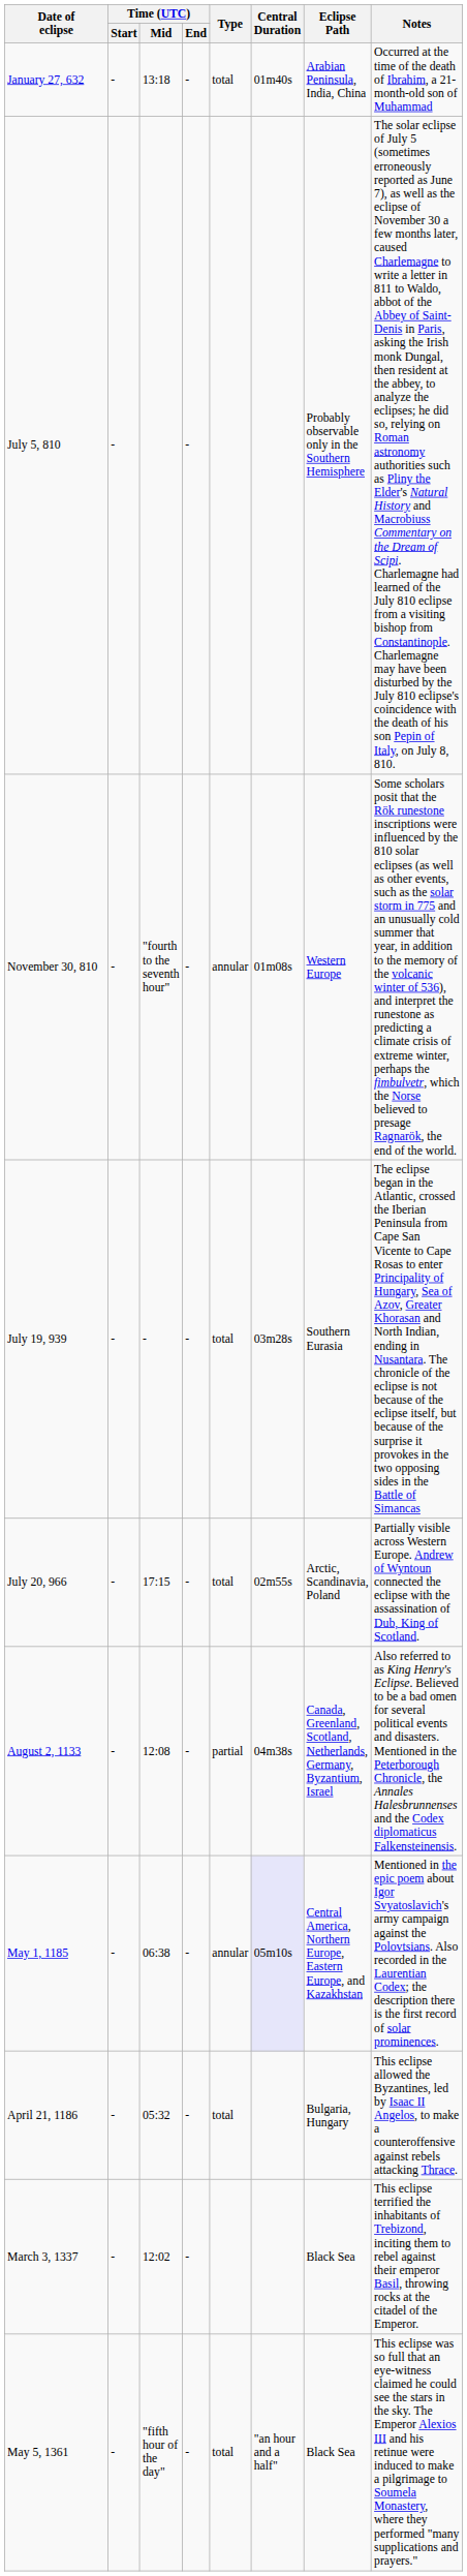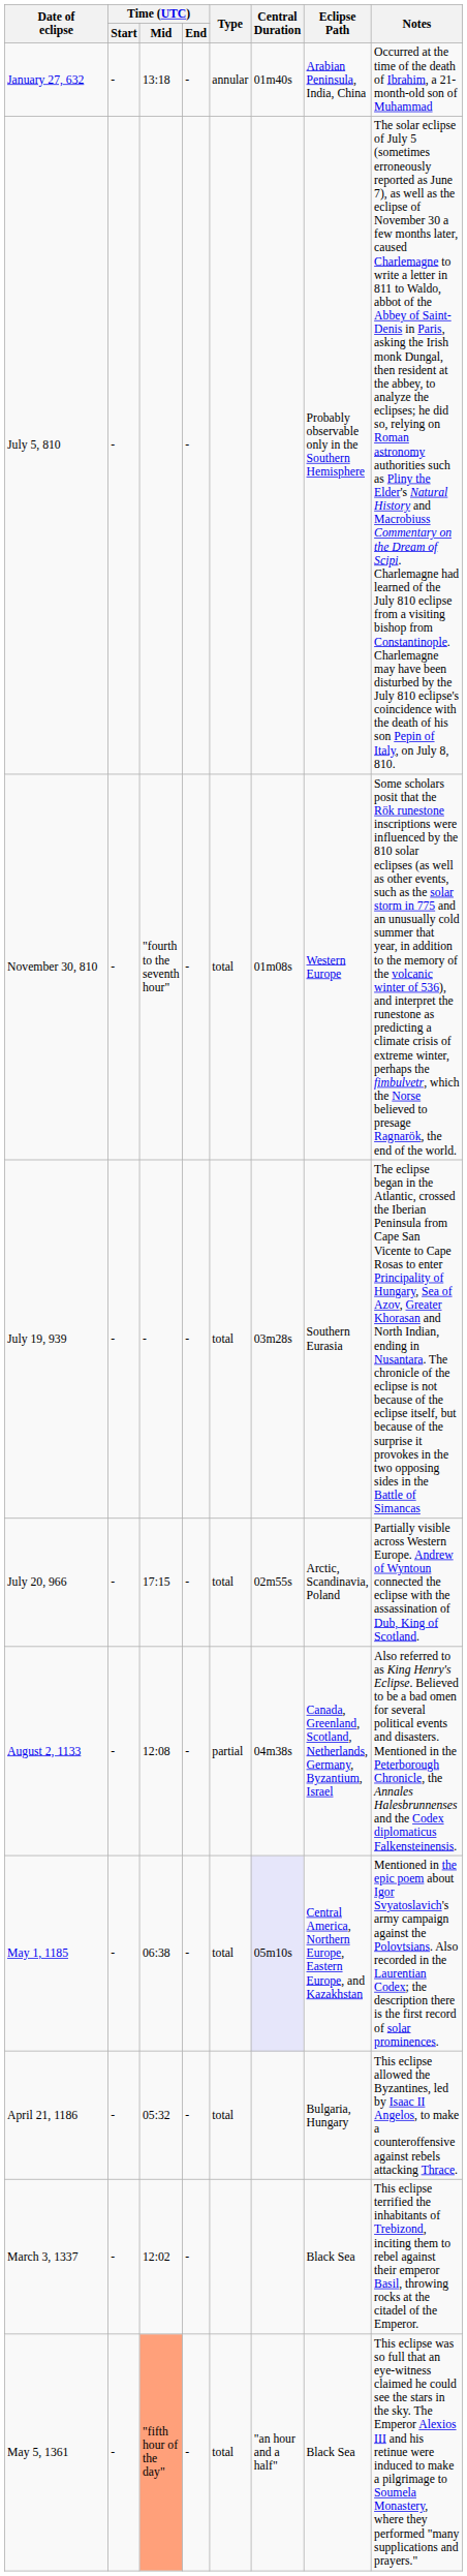 <table class="wikitable" style="border-collapse:collapse" align="center">
 <tr>
 <th rowspan=2 width=130>Date of<br>eclipse</th>
 <th colspan=3>Time (<a href='#'>UTC</a>)</th>
 <th rowspan=2>Type</th>
 <th rowspan=2>Central Duration</th>
 <th rowspan=2>Eclipse Path</th>
 <th rowspan=2>Notes</th>
 </tr>
 <tr>
 <th>Start</th>
 <th>Mid</th>
 <th>End</th>
 </tr>
 <tr>
 <td><a href='#'>January 27, 632</a></td>
 <td>-</td>
 <td>13:18</td>
 <td>-</td>
-<td>total</td>
+<td>annular</td>
 <td>01m40s</td>
 <td><a href='#'>Arabian Peninsula</a>, India, China</td>
 <td>Occurred at the time of the death of <a href='#'>Ibrahim</a>, a 21-month-old son of <a href='#'>Muhammad</a></td>
 </tr>
 <tr>
 <td>July 5, 810</td>
 <td>-</td>
 <td></td>
 <td>-</td>
 <td></td>
 <td></td>
 <td>Probably observable only in the <a href='#'>Southern Hemisphere</a></td>
 <td>The solar eclipse of July 5 (sometimes erroneously reported as June 7), as well as the eclipse of November 30 a few months later, caused <a href='#'>Charlemagne</a> to write a letter in 811 to Waldo, abbot of the <a href='#'>Abbey of Saint-Denis</a> in <a href='#'>Paris</a>, asking the Irish monk Dungal, then resident at the abbey, to analyze the eclipses; he did so, relying on <a href='#'>Roman astronomy</a> authorities such as <a href='#'>Pliny the Elder</a>'s <em><a href='#'>Natural History</a></em> and <a href='#'>Macrobiuss</a> <em><a href='#'>Commentary on the Dream of Scipi</a></em>. Charlemagne had learned of the July 810 eclipse from a visiting bishop from <a href='#'>Constantinople</a>.  Charlemagne may have been disturbed by the July 810 eclipse's coincidence with the death of his son <a href='#'>Pepin of Italy</a>, on July 8, 810.</td>
 </tr>
 <tr>
 <td>November 30, 810</td>
 <td>-</td>
 <td>"fourth to the seventh hour"</td>
 <td>-</td>
-<td>annular</td>
+<td>total</td>
 <td>01m08s</td>
 <td><a href='#'>Western Europe</a></td>
 <td>Some scholars posit that the <a href='#'>Rök runestone</a> inscriptions were influenced by the 810 solar eclipses (as well as other events, such as the <a href='#'>solar storm in 775</a> and an unusually cold summer that year, in addition to the memory of the <a href='#'>volcanic winter of 536</a>), and interpret the runestone as predicting a climate crisis of extreme winter, perhaps the <em><a href='#'>fimbulvetr</a></em>, which the <a href='#'>Norse</a> believed to presage <a href='#'>Ragnarök</a>, the end of the world.</td>
 </tr>
 <tr>
 <td>July 19, 939</td>
 <td>-</td>
 <td>-</td>
 <td>-</td>
 <td>total</td>
 <td>03m28s</td>
 <td>Southern Eurasia</td>
 <td>The eclipse began in the Atlantic, crossed the Iberian Peninsula from Cape San Vicente to Cape Rosas to enter <a href='#'>Principality of Hungary</a>, <a href='#'>Sea of Azov</a>, <a href='#'>Greater Khorasan</a> and North Indian, ending in <a href='#'>Nusantara</a>. The chronicle of the eclipse is not because of the eclipse itself, but because of the surprise it provokes in the two opposing sides in the <a href='#'>Battle of Simancas</a></td>
 </tr>
 <tr>
 <td>July 20, 966</td>
 <td>-</td>
 <td>17:15</td>
 <td>-</td>
 <td>total</td>
 <td>02m55s</td>
 <td>Arctic, Scandinavia, Poland</td>
 <td>Partially visible across Western Europe. <a href='#'>Andrew of Wyntoun</a> connected the eclipse with the assassination of <a href='#'>Dub, King of Scotland</a>.</td>
 </tr>
 <tr>
 <td><a href='#'>August 2, 1133</a></td>
 <td>-</td>
 <td>12:08</td>
 <td>-</td>
 <td>partial</td>
 <td>04m38s</td>
 <td><a href='#'>Canada</a>, <a href='#'>Greenland</a>, <a href='#'>Scotland</a>, <a href='#'>Netherlands</a>, <a href='#'>Germany</a>, <a href='#'>Byzantium</a>, <a href='#'>Israel</a></td>
 <td>Also referred to as <em>King Henry's Eclipse</em>. Believed to be a bad omen for several political events and disasters. Mentioned in the <a href='#'>Peterborough Chronicle</a>, the <em>Annales Halesbrunnenses</em> and the <a href='#'>Codex diplomaticus Falkensteinensis</a>.</td>
 </tr>
 <tr>
 <td><a href='#'>May 1, 1185</a></td>
 <td>-</td>
 <td>06:38</td>
 <td>-</td>
-<td>annular</td>
+<td>total</td>
 <td style="background: lavender;">05m10s</td>
 <td><a href='#'>Central America</a>, <a href='#'>Northern Europe</a>, <a href='#'>Eastern Europe</a>, and <a href='#'>Kazakhstan</a></td>
 <td>Mentioned in <a href='#'>the epic poem</a> about <a href='#'>Igor Svyatoslavich</a>'s army campaign against the <a href='#'>Polovtsians</a>. Also recorded in the <a href='#'>Laurentian Codex</a>; the description there is the first record of <a href='#'>solar prominences</a>.</td>
 </tr>
 <tr>
 <td>April 21, 1186</td>
 <td>-</td>
 <td>05:32</td>
 <td>-</td>
 <td>total</td>
 <td></td>
 <td>Bulgaria, Hungary</td>
 <td>This eclipse allowed the Byzantines, led by <a href='#'>Isaac II Angelos</a>, to make a counteroffensive against rebels attacking <a href='#'>Thrace</a>.</td>
 </tr>
 <tr>
 <td>March 3, 1337</td>
 <td>-</td>
 <td>12:02</td>
 <td>-</td>
 <td></td>
 <td></td>
 <td>Black Sea</td>
 <td>This eclipse terrified the inhabitants of <a href='#'>Trebizond</a>, inciting them to rebel against their emperor <a href='#'>Basil</a>, throwing rocks at the citadel of the Emperor.</td>
 </tr>
 <tr>
 <td>May 5, 1361</td>
 <td>-</td>
-<td>"fifth hour of the day"</td>
+<td style="background: lightsalmon;">"fifth hour of the day"</td>
 <td>-</td>
 <td>total</td>
 <td>"an hour and a half"</td>
 <td>Black Sea</td>
 <td>This eclipse was so full that an eye-witness claimed he could see the stars in the sky. The Emperor <a href='#'>Alexios III</a> and his retinue were induced to make a pilgrimage to <a href='#'>Soumela Monastery</a>, where they performed "many supplications and prayers."</td>
 </tr>
 </table>
